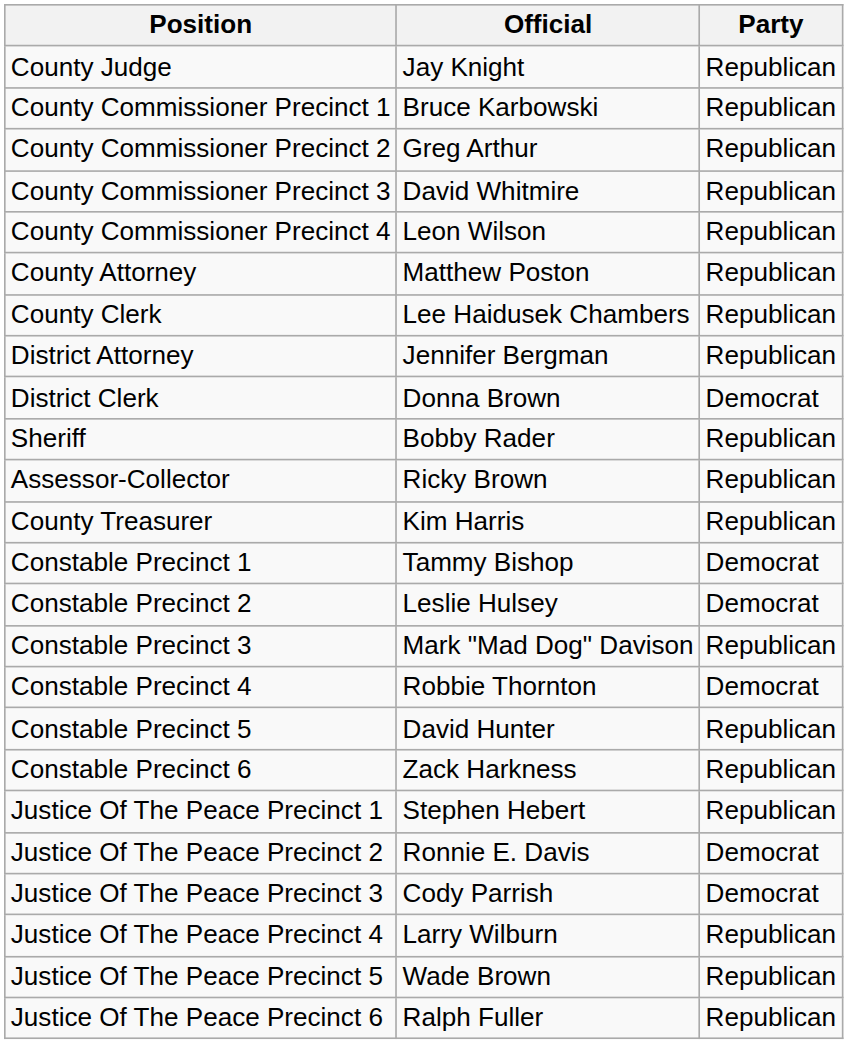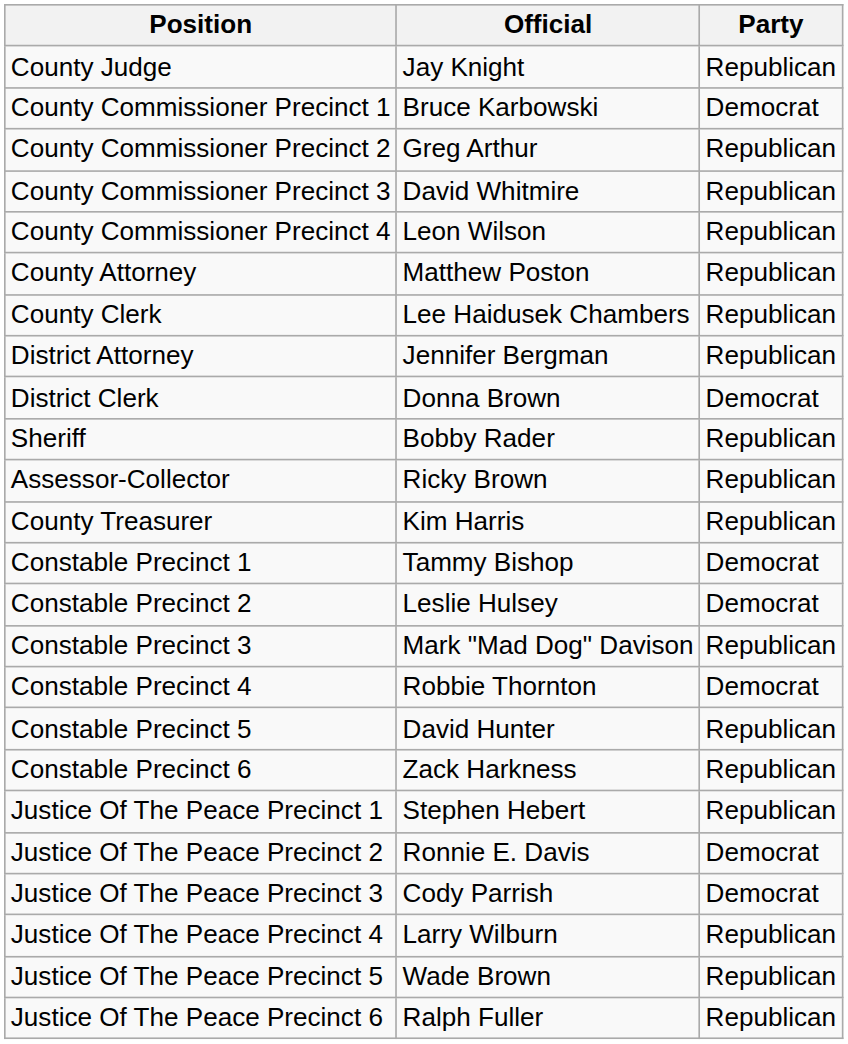 <table class="wikitable">
 <tr>
 <th>Position</th>
 <th>Official</th>
 <th>Party</th>
 </tr>
 <tr>
 <td>County Judge</td>
 <td>Jay Knight</td>
 <td>Republican</td>
 </tr>
 <tr>
 <td>County Commissioner Precinct 1</td>
 <td>Bruce Karbowski</td>
-<td>Republican</td>
+<td>Democrat</td>
 </tr>
 <tr>
 <td>County Commissioner Precinct 2</td>
 <td>Greg Arthur</td>
 <td>Republican</td>
 </tr>
 <tr>
 <td>County Commissioner Precinct 3</td>
 <td>David Whitmire</td>
 <td>Republican</td>
 </tr>
 <tr>
 <td>County Commissioner Precinct 4</td>
 <td>Leon Wilson</td>
 <td>Republican</td>
 </tr>
 <tr>
 <td>County Attorney</td>
 <td>Matthew Poston</td>
 <td>Republican</td>
 </tr>
 <tr>
 <td>County Clerk</td>
 <td>Lee Haidusek Chambers</td>
 <td>Republican</td>
 </tr>
 <tr>
 <td>District Attorney</td>
 <td>Jennifer Bergman</td>
 <td>Republican</td>
 </tr>
 <tr>
 <td>District Clerk</td>
 <td>Donna Brown</td>
 <td>Democrat</td>
 </tr>
 <tr>
 <td>Sheriff</td>
 <td>Bobby Rader</td>
 <td>Republican</td>
 </tr>
 <tr>
 <td>Assessor-Collector</td>
 <td>Ricky Brown</td>
 <td>Republican</td>
 </tr>
 <tr>
 <td>County Treasurer</td>
 <td>Kim Harris</td>
 <td>Republican</td>
 </tr>
 <tr>
 <td>Constable Precinct 1</td>
 <td>Tammy Bishop</td>
 <td>Democrat</td>
 </tr>
 <tr>
 <td>Constable Precinct 2</td>
 <td>Leslie Hulsey</td>
 <td>Democrat</td>
 </tr>
 <tr>
 <td>Constable Precinct 3</td>
 <td>Mark "Mad Dog" Davison</td>
 <td>Republican</td>
 </tr>
 <tr>
 <td>Constable Precinct 4</td>
 <td>Robbie Thornton</td>
 <td>Democrat</td>
 </tr>
 <tr>
 <td>Constable Precinct 5</td>
 <td>David Hunter</td>
 <td>Republican</td>
 </tr>
 <tr>
 <td>Constable Precinct 6</td>
 <td>Zack Harkness</td>
 <td>Republican</td>
 </tr>
 <tr>
 <td>Justice Of The Peace Precinct 1</td>
 <td>Stephen Hebert</td>
 <td>Republican</td>
 </tr>
 <tr>
 <td>Justice Of The Peace Precinct 2</td>
 <td>Ronnie E. Davis</td>
 <td>Democrat</td>
 </tr>
 <tr>
 <td>Justice Of The Peace Precinct 3</td>
 <td>Cody Parrish</td>
 <td>Democrat</td>
 </tr>
 <tr>
 <td>Justice Of The Peace Precinct 4</td>
 <td>Larry Wilburn</td>
 <td>Republican</td>
 </tr>
 <tr>
 <td>Justice Of The Peace Precinct 5</td>
 <td>Wade Brown</td>
 <td>Republican</td>
 </tr>
 <tr>
 <td>Justice Of The Peace Precinct 6</td>
 <td>Ralph Fuller</td>
 <td>Republican</td>
 </tr>
 </table>
